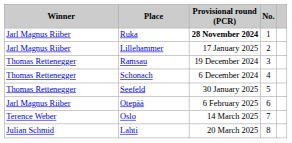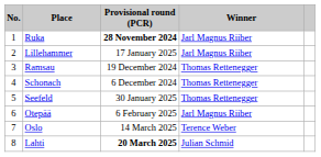 <table class="wikitable plainrowheaders" style="background:#fff; font-size:86%; line-height:16px; border:grey solid 1px; border-collapse:collapse;">
 <tr style="background:#ccc; text-align:center;">
-<th style="background-color: #ccc;" width=180>Winner</th>
+<th style="background-color: #ccc;" width=20>No.</th>
 <th style="background-color: #ccc;" width=110>Place</th>
 <th style="background-color: #ccc;" width=110>Provisional round (PCR)</th>
-<th style="background-color: #ccc;" width=20>No.</th>
+<th style="background-color: #ccc;" width=180>Winner</th>
 <th scope="col" style="background:#ccc; width:10px;"></th>
 </tr>
 <tr>
-<td> <a href='#'>Jarl Magnus Riiber</a></td>
+<td align="center">1</td>
 <td> <a href='#'>Ruka</a></td>
 <td align="right"><strong>28 November 2024</strong></td>
-<td align="center">1</td>
+<td> <a href='#'>Jarl Magnus Riiber</a></td>
 <td></td>
 </tr>
 <tr>
-<td> <a href='#'>Jarl Magnus Riiber</a></td>
+<td align="center">2</td>
 <td> <a href='#'>Lillehammer</a></td>
 <td align="right">17 January 2025</td>
-<td align="center">2</td>
+<td> <a href='#'>Jarl Magnus Riiber</a></td>
 <td></td>
 </tr>
 <tr>
-<td> <a href='#'>Thomas Rettenegger</a></td>
+<td align="center">3</td>
 <td> <a href='#'>Ramsau</a></td>
 <td align="right">19 December 2024</td>
-<td align="center">3</td>
+<td> <a href='#'>Thomas Rettenegger</a></td>
 <td></td>
 </tr>
 <tr>
-<td> <a href='#'>Thomas Rettenegger</a></td>
+<td align="center">4</td>
 <td> <a href='#'>Schonach</a></td>
 <td align="right">6 December 2024</td>
-<td align="center">4</td>
+<td> <a href='#'>Thomas Rettenegger</a></td>
 <td></td>
 </tr>
 <tr>
-<td> <a href='#'>Thomas Rettenegger</a></td>
+<td align="center">5</td>
 <td> <a href='#'>Seefeld</a></td>
 <td align="right">30 January 2025</td>
-<td align="center">5</td>
+<td> <a href='#'>Thomas Rettenegger</a></td>
 <td></td>
 </tr>
 <tr>
-<td> <a href='#'>Jarl Magnus Riiber</a></td>
+<td align="center">6</td>
 <td> <a href='#'>Otepää</a></td>
 <td align="right">6 February 2025</td>
-<td align="center">6</td>
+<td> <a href='#'>Jarl Magnus Riiber</a></td>
 <td></td>
 </tr>
 <tr>
-<td> <a href='#'>Terence Weber</a></td>
+<td align="center">7</td>
 <td> <a href='#'>Oslo</a></td>
 <td align="right">14 March 2025</td>
-<td align="center">7</td>
+<td> <a href='#'>Terence Weber</a></td>
 <td></td>
 </tr>
 <tr>
+<td align="center">8</td>
+<td> <a href='#'>Lahti</a></td>
+<td align="right"><strong>20 March 2025</strong></td>
 <td> <a href='#'>Julian Schmid</a></td>
-<td> <a href='#'>Lahti</a></td>
-<td align="right">20 March 2025</td>
-<td align="center">8</td>
 <td></td>
 </tr>
 </table>
